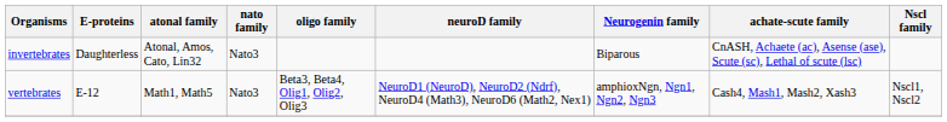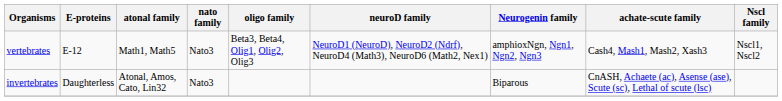 <table class="wikitable" border="1">
 <tr>
 <th>Organisms</th>
 <th>E-proteins</th>
 <th>atonal family</th>
 <th>nato family</th>
 <th>oligo family</th>
 <th>neuroD family</th>
 <th><a href='#'>Neurogenin</a> family</th>
 <th>achate-scute family</th>
 <th>Nscl family</th>
 </tr>
 <tr>
+<td><a href='#'>vertebrates</a></td>
+<td>E-12</td>
+<td>Math1, Math5</td>
+<td>Nato3</td>
+<td>Beta3, Beta4, <a href='#'>Olig1</a>, <a href='#'>Olig2</a>, Olig3</td>
+<td><a href='#'>NeuroD1 (NeuroD)</a>, <a href='#'>NeuroD2 (Ndrf)</a>, NeuroD4 (Math3), NeuroD6 (Math2, Nex1)</td>
+<td>amphioxNgn, <a href='#'>Ngn1</a>, <a href='#'>Ngn2</a>, <a href='#'>Ngn3</a></td>
+<td>Cash4, <a href='#'>Mash1</a>, Mash2, Xash3</td>
+<td>Nscl1, Nscl2</td>
+</tr>
+<tr>
 <td><a href='#'>invertebrates</a></td>
 <td>Daughterless</td>
 <td>Atonal, Amos, Cato, Lin32</td>
 <td>Nato3</td>
 <td></td>
 <td></td>
 <td>Biparous</td>
 <td>CnASH, <a href='#'>Achaete (ac)</a>, <a href='#'>Asense (ase)</a>, <a href='#'>Scute (sc)</a>, <a href='#'>Lethal of scute (lsc)</a></td>
 <td></td>
 </tr>
 <tr>
-<td><a href='#'>vertebrates</a></td>
-<td>E-12</td>
-<td>Math1, Math5</td>
-<td>Nato3</td>
-<td>Beta3, Beta4, <a href='#'>Olig1</a>, <a href='#'>Olig2</a>, Olig3</td>
-<td><a href='#'>NeuroD1 (NeuroD)</a>, <a href='#'>NeuroD2 (Ndrf)</a>, NeuroD4 (Math3), NeuroD6 (Math2, Nex1)</td>
-<td>amphioxNgn, <a href='#'>Ngn1</a>, <a href='#'>Ngn2</a>, <a href='#'>Ngn3</a></td>
-<td>Cash4, <a href='#'>Mash1</a>, Mash2, Xash3</td>
-<td>Nscl1, Nscl2</td>
-</tr>
-<tr>
 </tr>
 </table>
